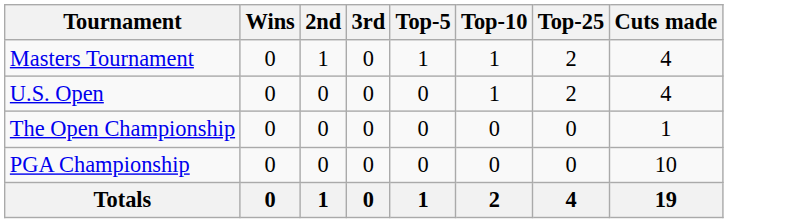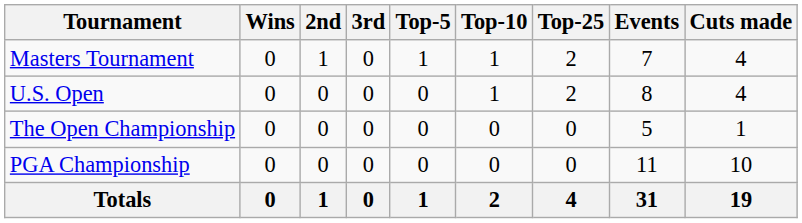 <table class=wikitable style=text-align:center>
 <tr>
 <th>Tournament</th>
 <th>Wins</th>
 <th>2nd</th>
 <th>3rd</th>
 <th>Top-5</th>
 <th>Top-10</th>
 <th>Top-25</th>
+<th>Events</th>
 <th>Cuts made</th>
 </tr>
 <tr>
 <td align=left><a href='#'>Masters Tournament</a></td>
 <td>0</td>
 <td>1</td>
 <td>0</td>
 <td>1</td>
 <td>1</td>
 <td>2</td>
+<td>7</td>
 <td>4</td>
 </tr>
 <tr>
 <td align=left><a href='#'>U.S. Open</a></td>
 <td>0</td>
 <td>0</td>
 <td>0</td>
 <td>0</td>
 <td>1</td>
 <td>2</td>
+<td>8</td>
 <td>4</td>
 </tr>
 <tr>
 <td align=left><a href='#'>The Open Championship</a></td>
 <td>0</td>
 <td>0</td>
 <td>0</td>
 <td>0</td>
 <td>0</td>
 <td>0</td>
+<td>5</td>
 <td>1</td>
 </tr>
 <tr>
 <td align=left><a href='#'>PGA Championship</a></td>
 <td>0</td>
 <td>0</td>
 <td>0</td>
 <td>0</td>
 <td>0</td>
 <td>0</td>
+<td>11</td>
 <td>10</td>
 </tr>
 <tr>
 <th>Totals</th>
 <th>0</th>
 <th>1</th>
 <th>0</th>
 <th>1</th>
 <th>2</th>
 <th>4</th>
+<th>31</th>
 <th>19</th>
 </tr>
 </table>
